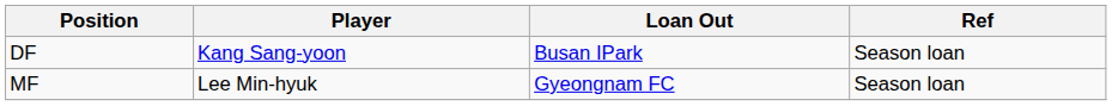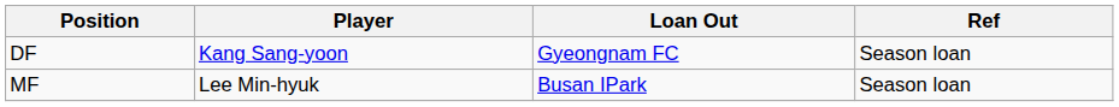 <table class="wikitable sortable" style="width:70%; text-align:center; font-size:100%; text-align:left;">
 <tr>
 <th>Position</th>
 <th>Player</th>
 <th>Loan Out</th>
 <th>Ref</th>
 </tr>
 <tr>
 <td>DF</td>
 <td> <a href='#'>Kang Sang-yoon</a></td>
-<td> <a href='#'>Busan IPark</a></td>
+<td> <a href='#'>Gyeongnam FC</a></td>
 <td>Season loan</td>
 </tr>
 <tr>
 <td>MF</td>
 <td> Lee Min-hyuk</td>
-<td> <a href='#'>Gyeongnam FC</a></td>
+<td> <a href='#'>Busan IPark</a></td>
 <td>Season loan</td>
 </tr>
 <tr>
 </tr>
 </table>
